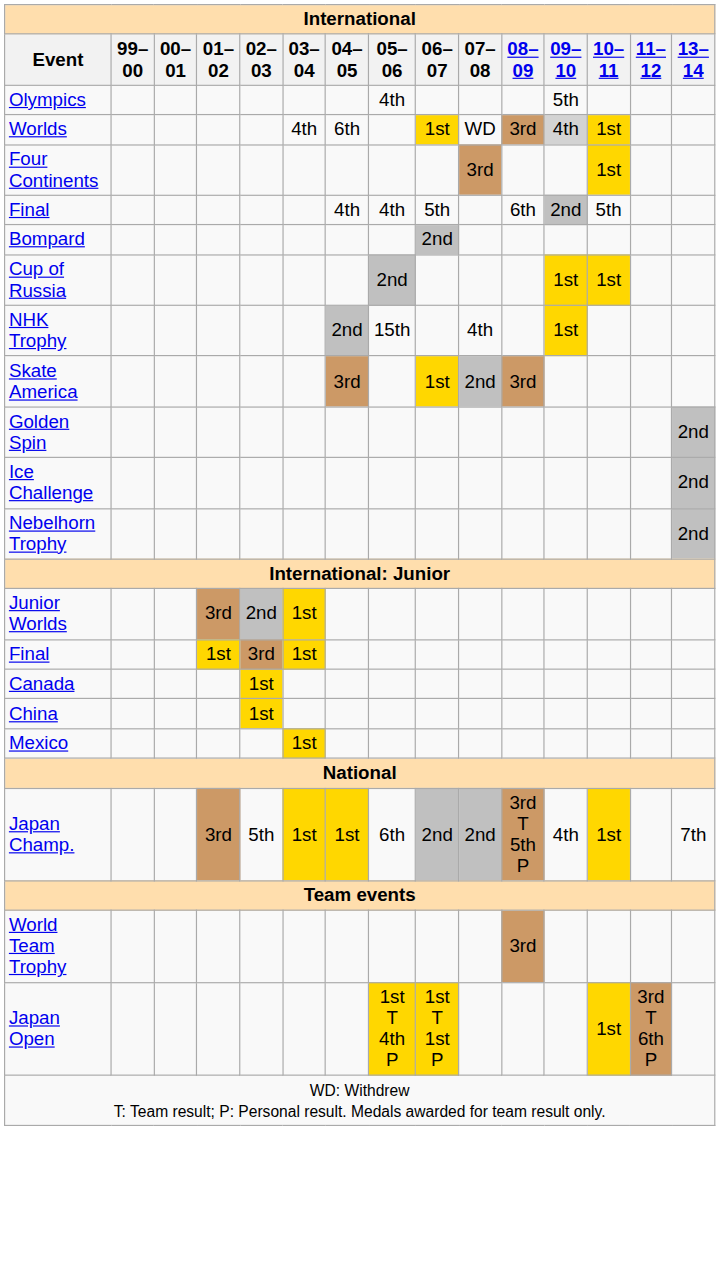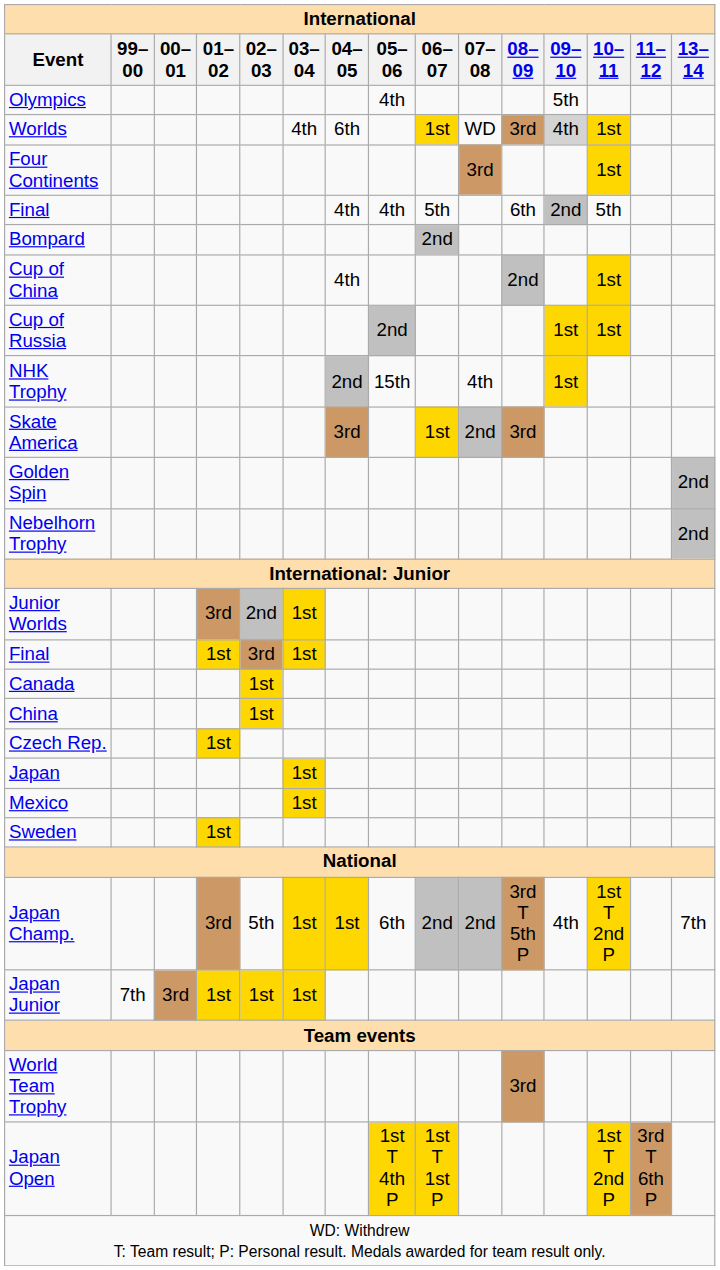 <table class="wikitable" style="text-align:center">
 <tr>
 <th colspan="15" style="background-color: #ffdead;">International</th>
 </tr>
 <tr>
 <th>Event</th>
 <th>99–00</th>
 <th>00–01</th>
 <th>01–02</th>
 <th>02–03</th>
 <th>03–04</th>
 <th>04–05</th>
 <th>05–06</th>
 <th>06–07</th>
 <th>07–08</th>
 <th><a href='#'>08–09</a></th>
 <th><a href='#'>09–10</a></th>
 <th><a href='#'>10–11</a></th>
 <th><a href='#'>11–12</a></th>
 <th><a href='#'>13–14</a></th>
 </tr>
 <tr>
 <td align=left><a href='#'>Olympics</a></td>
 <td></td>
 <td></td>
 <td></td>
 <td></td>
 <td></td>
 <td></td>
 <td>4th</td>
 <td></td>
 <td></td>
 <td></td>
 <td>5th</td>
 <td></td>
 <td></td>
 <td></td>
 </tr>
 <tr>
 <td align=left><a href='#'>Worlds</a></td>
 <td></td>
 <td></td>
 <td></td>
 <td></td>
 <td>4th</td>
 <td>6th</td>
 <td></td>
 <td bgcolor=gold>1st</td>
 <td>WD</td>
 <td bgcolor=cc9966>3rd</td>
 <td style="background: lightgrey;">4th</td>
 <td bgcolor=gold>1st</td>
 <td></td>
 <td></td>
 </tr>
 <tr>
 <td align=left><a href='#'>Four Continents</a></td>
 <td></td>
 <td></td>
 <td></td>
 <td></td>
 <td></td>
 <td></td>
 <td></td>
 <td></td>
 <td bgcolor=cc9966>3rd</td>
 <td></td>
 <td></td>
 <td bgcolor=gold>1st</td>
 <td></td>
 <td></td>
 </tr>
 <tr>
 <td align=left> <a href='#'>Final</a></td>
 <td></td>
 <td></td>
 <td></td>
 <td></td>
 <td></td>
 <td>4th</td>
 <td>4th</td>
 <td>5th</td>
 <td></td>
 <td>6th</td>
 <td bgcolor=silver>2nd</td>
 <td>5th</td>
 <td></td>
 <td></td>
 </tr>
 <tr>
 <td align=left> <a href='#'>Bompard</a></td>
 <td></td>
 <td></td>
 <td></td>
 <td></td>
 <td></td>
 <td></td>
 <td></td>
 <td bgcolor=silver>2nd</td>
 <td></td>
 <td></td>
 <td></td>
 <td></td>
 <td></td>
 <td></td>
 </tr>
 <tr>
+<td align=left> <a href='#'>Cup of China</a></td>
+<td></td>
+<td></td>
+<td></td>
+<td></td>
+<td></td>
+<td>4th</td>
+<td></td>
+<td></td>
+<td></td>
+<td bgcolor=silver>2nd</td>
+<td></td>
+<td bgcolor=gold>1st</td>
+<td></td>
+<td></td>
+</tr>
+<tr>
 <td align=left> <a href='#'>Cup of Russia</a></td>
 <td></td>
 <td></td>
 <td></td>
 <td></td>
 <td></td>
 <td></td>
 <td bgcolor=silver>2nd</td>
 <td></td>
 <td></td>
 <td></td>
 <td bgcolor=gold>1st</td>
 <td bgcolor=gold>1st</td>
 <td></td>
 <td></td>
 </tr>
 <tr>
 <td align=left> <a href='#'>NHK Trophy</a></td>
 <td></td>
 <td></td>
 <td></td>
 <td></td>
 <td></td>
 <td bgcolor=silver>2nd</td>
 <td>15th</td>
 <td></td>
 <td>4th</td>
 <td></td>
 <td bgcolor=gold>1st</td>
 <td></td>
 <td></td>
 <td></td>
 </tr>
 <tr>
 <td align=left> <a href='#'>Skate America</a></td>
 <td></td>
 <td></td>
 <td></td>
 <td></td>
 <td></td>
 <td bgcolor=cc9966>3rd</td>
 <td></td>
 <td bgcolor=gold>1st</td>
 <td bgcolor=silver>2nd</td>
 <td bgcolor=cc9966>3rd</td>
 <td></td>
 <td></td>
 <td></td>
 <td></td>
 </tr>
 <tr>
 <td align=left><a href='#'>Golden Spin</a></td>
-<td></td>
-<td></td>
-<td></td>
-<td></td>
-<td></td>
-<td></td>
-<td></td>
-<td></td>
-<td></td>
-<td></td>
-<td></td>
-<td></td>
-<td></td>
-<td bgcolor="silver">2nd</td>
-</tr>
-<tr>
-<td align=left><a href='#'>Ice Challenge</a></td>
 <td></td>
 <td></td>
 <td></td>
 <td></td>
 <td></td>
 <td></td>
 <td></td>
 <td></td>
 <td></td>
 <td></td>
 <td></td>
 <td></td>
 <td></td>
 <td bgcolor="silver">2nd</td>
 </tr>
 <tr>
 <td align=left><a href='#'>Nebelhorn Trophy</a></td>
 <td></td>
 <td></td>
 <td></td>
 <td></td>
 <td></td>
 <td></td>
 <td></td>
 <td></td>
 <td></td>
 <td></td>
 <td></td>
 <td></td>
 <td></td>
 <td bgcolor="silver">2nd</td>
 </tr>
 <tr>
 <th colspan="15" style="background-color: #ffdead; ">International: Junior</th>
 </tr>
 <tr>
 <td align=left><a href='#'>Junior Worlds</a></td>
 <td></td>
 <td></td>
 <td bgcolor=cc9966>3rd</td>
 <td bgcolor=silver>2nd</td>
 <td bgcolor=gold>1st</td>
 <td></td>
 <td></td>
 <td></td>
 <td></td>
 <td></td>
 <td></td>
 <td></td>
 <td></td>
 <td></td>
 </tr>
 <tr>
 <td align=left> <a href='#'>Final</a></td>
 <td></td>
 <td></td>
 <td bgcolor=gold>1st</td>
 <td bgcolor=cc9966>3rd</td>
 <td bgcolor=gold>1st</td>
 <td></td>
 <td></td>
 <td></td>
 <td></td>
 <td></td>
 <td></td>
 <td></td>
 <td></td>
 <td></td>
 </tr>
 <tr>
 <td align=left> <a href='#'>Canada</a></td>
 <td></td>
 <td></td>
 <td></td>
 <td bgcolor=gold>1st</td>
 <td></td>
 <td></td>
 <td></td>
 <td></td>
 <td></td>
 <td></td>
 <td></td>
 <td></td>
 <td></td>
 <td></td>
 </tr>
 <tr>
 <td align=left> <a href='#'>China</a></td>
 <td></td>
 <td></td>
 <td></td>
 <td bgcolor=gold>1st</td>
 <td></td>
 <td></td>
 <td></td>
 <td></td>
 <td></td>
 <td></td>
 <td></td>
 <td></td>
 <td></td>
 <td></td>
 </tr>
 <tr>
+<td align=left> <a href='#'>Czech Rep.</a></td>
+<td></td>
+<td></td>
+<td bgcolor=gold>1st</td>
+<td></td>
+<td></td>
+<td></td>
+<td></td>
+<td></td>
+<td></td>
+<td></td>
+<td></td>
+<td></td>
+<td></td>
+<td></td>
+</tr>
+<tr>
+<td align=left> <a href='#'>Japan</a></td>
+<td></td>
+<td></td>
+<td></td>
+<td></td>
+<td bgcolor=gold>1st</td>
+<td></td>
+<td></td>
+<td></td>
+<td></td>
+<td></td>
+<td></td>
+<td></td>
+<td></td>
+<td></td>
+</tr>
+<tr>
 <td align=left> <a href='#'>Mexico</a></td>
 <td></td>
 <td></td>
 <td></td>
 <td></td>
 <td bgcolor=gold>1st</td>
+<td></td>
+<td></td>
+<td></td>
+<td></td>
+<td></td>
+<td></td>
+<td></td>
+<td></td>
+<td></td>
+</tr>
+<tr>
+<td align=left> <a href='#'>Sweden</a></td>
+<td></td>
+<td></td>
+<td bgcolor=gold>1st</td>
+<td></td>
+<td></td>
 <td></td>
 <td></td>
 <td></td>
 <td></td>
 <td></td>
 <td></td>
 <td></td>
 <td></td>
 <td></td>
 </tr>
 <tr>
 <th colspan="15" style="background-color: #ffdead;">National</th>
 </tr>
 <tr>
 <td align="left"><a href='#'>Japan Champ.</a></td>
 <td></td>
 <td></td>
 <td bgcolor="cc9966">3rd</td>
 <td>5th</td>
 <td bgcolor="gold">1st</td>
 <td bgcolor="gold">1st</td>
 <td>6th</td>
 <td bgcolor="silver">2nd</td>
 <td bgcolor="silver">2nd</td>
 <td bgcolor="cc9966">3rd T <br> 5th P</td>
 <td>4th</td>
+<td bgcolor="gold">1st T <br> 2nd P</td>
+<td></td>
+<td>7th</td>
+</tr>
+<tr>
+<td align="left"><a href='#'>Japan Junior</a></td>
+<td>7th</td>
+<td bgcolor="cc9966">3rd</td>
+<td bgcolor="gold">1st</td>
+<td bgcolor="gold">1st</td>
 <td bgcolor="gold">1st</td>
 <td></td>
-<td>7th</td>
+<td></td>
+<td></td>
+<td></td>
+<td></td>
+<td></td>
+<td></td>
+<td></td>
+<td></td>
 </tr>
 <tr>
 <th colspan="15" style="background-color: #ffdead;">Team events</th>
 </tr>
 <tr>
 <td align="left"><a href='#'>World Team<br>Trophy</a></td>
 <td></td>
 <td></td>
 <td></td>
 <td></td>
 <td></td>
 <td></td>
 <td></td>
 <td></td>
 <td></td>
 <td bgcolor="cc9966">3rd</td>
 <td></td>
 <td></td>
 <td></td>
 <td></td>
 </tr>
 <tr>
 <td align="left"><a href='#'>Japan Open</a></td>
 <td></td>
 <td></td>
 <td></td>
 <td></td>
 <td></td>
 <td></td>
 <td bgcolor="gold">1st T <br> 4th P</td>
 <td bgcolor="gold">1st T <br> 1st P</td>
 <td></td>
 <td></td>
 <td></td>
-<td bgcolor="gold">1st</td>
+<td bgcolor="gold">1st T <br> 2nd P</td>
 <td bgcolor="cc9966">3rd T <br> 6th P</td>
 <td></td>
 </tr>
 <tr>
 <td colspan="15" align="center"><small> WD: Withdrew<br> T: Team result; P: Personal result. Medals awarded for team result only. </small></td>
 </tr>
 </table>
